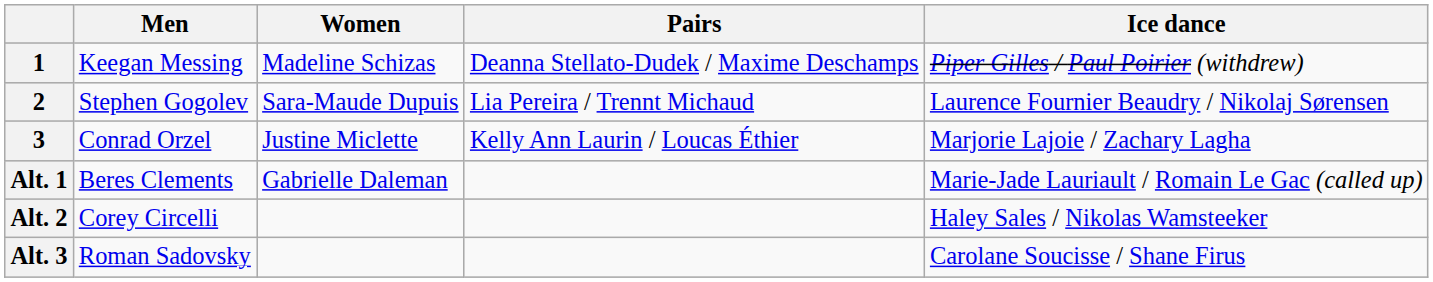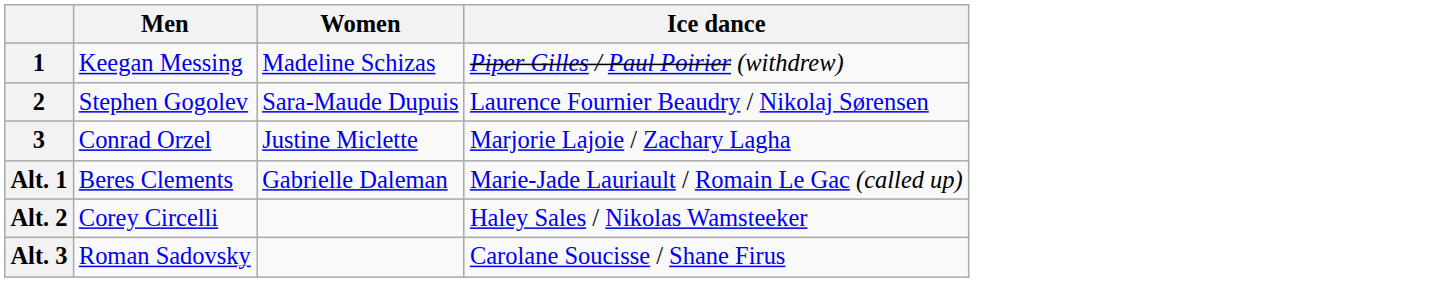 <table class="wikitable">
 <tr>
 <th></th>
 <th>Men</th>
 <th>Women</th>
-<th>Pairs</th>
 <th>Ice dance</th>
 </tr>
 <tr>
 <th>1</th>
 <td><a href='#'>Keegan Messing</a></td>
 <td><a href='#'>Madeline Schizas</a></td>
-<td><a href='#'>Deanna Stellato-Dudek</a> / <a href='#'>Maxime Deschamps</a></td>
 <td><em><s><a href='#'>Piper Gilles</a> / <a href='#'>Paul Poirier</a></s> (withdrew)</em></td>
 </tr>
 <tr>
 <th>2</th>
 <td><a href='#'>Stephen Gogolev</a></td>
 <td><a href='#'>Sara-Maude Dupuis</a></td>
-<td><a href='#'>Lia Pereira</a> / <a href='#'>Trennt Michaud</a></td>
 <td><a href='#'>Laurence Fournier Beaudry</a> / <a href='#'>Nikolaj Sørensen</a></td>
 </tr>
 <tr>
 <th>3</th>
 <td><a href='#'>Conrad Orzel</a></td>
 <td><a href='#'>Justine Miclette</a></td>
-<td><a href='#'>Kelly Ann Laurin</a> / <a href='#'>Loucas Éthier</a></td>
 <td><a href='#'>Marjorie Lajoie</a> / <a href='#'>Zachary Lagha</a></td>
 </tr>
 <tr>
 <th>Alt. 1</th>
 <td><a href='#'>Beres Clements</a></td>
 <td><a href='#'>Gabrielle Daleman</a></td>
-<td></td>
 <td><a href='#'>Marie-Jade Lauriault</a> / <a href='#'>Romain Le Gac</a> <em>(called up)</em></td>
 </tr>
 <tr>
 <th>Alt. 2</th>
 <td><a href='#'>Corey Circelli</a></td>
-<td></td>
 <td></td>
 <td><a href='#'>Haley Sales</a> / <a href='#'>Nikolas Wamsteeker</a></td>
 </tr>
 <tr>
 <th>Alt. 3</th>
 <td><a href='#'>Roman Sadovsky</a></td>
 <td></td>
-<td></td>
 <td><a href='#'>Carolane Soucisse</a> / <a href='#'>Shane Firus</a></td>
 </tr>
 </table>
